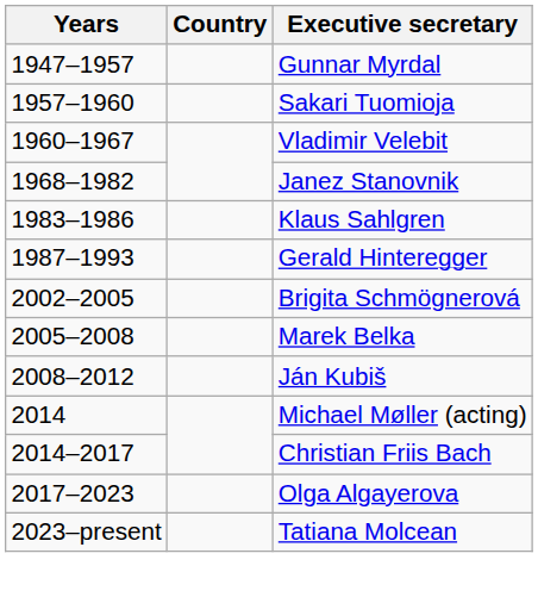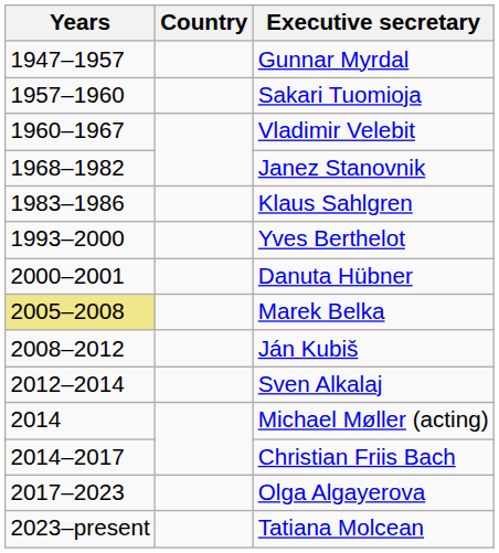 <table class="wikitable sortable">
 <tr>
 <th><strong>Years</strong></th>
 <th><strong>Country</strong></th>
 <th><strong>Executive secretary</strong></th>
 </tr>
 <tr>
 <td>1947–1957</td>
 <td></td>
 <td><a href='#'>Gunnar Myrdal</a></td>
 </tr>
 <tr>
 <td>1957–1960</td>
 <td></td>
 <td><a href='#'>Sakari Tuomioja</a></td>
 </tr>
 <tr>
 <td>1960–1967</td>
 <td rowspan=2></td>
 <td><a href='#'>Vladimir Velebit</a></td>
 </tr>
 <tr>
 <td>1968–1982</td>
 <td><a href='#'>Janez Stanovnik</a></td>
 </tr>
 <tr>
 <td>1983–1986</td>
 <td></td>
 <td><a href='#'>Klaus Sahlgren</a></td>
 </tr>
 <tr>
-<td>1987–1993</td>
+<td>1993–2000</td>
 <td></td>
-<td><a href='#'>Gerald Hinteregger</a></td>
+<td><a href='#'>Yves Berthelot</a></td>
 </tr>
 <tr>
-<td>2002–2005</td>
+<td>2000–2001</td>
 <td></td>
-<td><a href='#'>Brigita Schmögnerová</a></td>
+<td><a href='#'>Danuta Hübner</a></td>
 </tr>
 <tr>
-<td>2005–2008</td>
+<td style="background: khaki;">2005–2008</td>
 <td></td>
 <td><a href='#'>Marek Belka</a></td>
 </tr>
 <tr>
 <td>2008–2012</td>
 <td></td>
 <td><a href='#'>Ján Kubiš</a></td>
+</tr>
+<tr>
+<td>2012–2014</td>
+<td></td>
+<td><a href='#'>Sven Alkalaj</a></td>
 </tr>
 <tr>
 <td>2014</td>
 <td rowspan=2></td>
 <td><a href='#'>Michael Møller</a> (acting)</td>
 </tr>
 <tr>
 <td>2014–2017</td>
 <td><a href='#'>Christian Friis Bach</a></td>
 </tr>
 <tr>
 <td>2017–2023</td>
 <td></td>
 <td><a href='#'>Olga Algayerova</a></td>
 </tr>
 <tr>
 <td>2023–present</td>
 <td></td>
 <td><a href='#'>Tatiana Molcean</a></td>
 </tr>
 </table>
